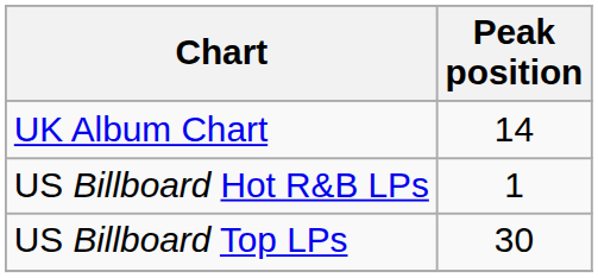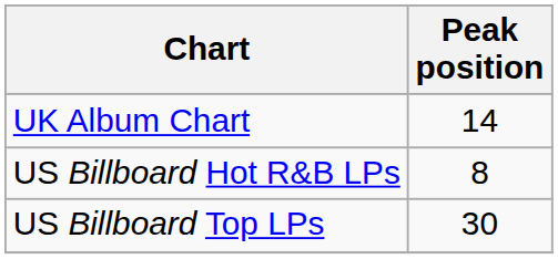 <table class="wikitable">
 <tr>
 <th>Chart</th>
 <th>Peak <br> position</th>
 </tr>
 <tr>
 <td><a href='#'>UK Album Chart</a></td>
 <td align="center">14</td>
 </tr>
 <tr>
 <td>US <em>Billboard</em> <a href='#'>Hot R&B LPs</a></td>
-<td align="center">1</td>
+<td align="center">8</td>
 </tr>
 <tr>
 <td>US <em>Billboard</em> <a href='#'>Top LPs</a></td>
 <td align="center">30</td>
 </tr>
 <tr>
 </tr>
 </table>
